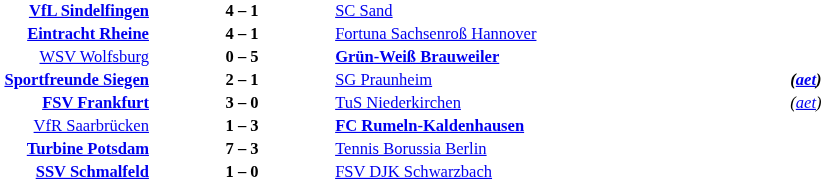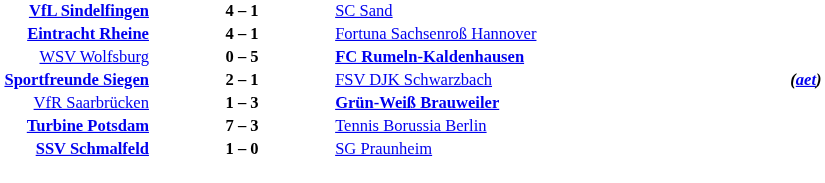 <table width=100% cellspacing=1>
 <tr>
 <th width=25%></th>
 <th width=10%></th>
 <th width=25%></th>
 <th></th>
 </tr>
 <tr style=font-size:90%>
 <td align=right><strong><a href='#'>VfL Sindelfingen</a></strong></td>
 <td align=center><strong>4 – 1</strong></td>
 <td><a href='#'>SC Sand</a></td>
 </tr>
 <tr style=font-size:90%>
 <td align=right><strong><a href='#'>Eintracht Rheine</a></strong></td>
 <td align=center><strong>4 – 1</strong></td>
 <td><a href='#'>Fortuna Sachsenroß Hannover</a></td>
 </tr>
 <tr style=font-size:90%>
 <td align=right><a href='#'>WSV Wolfsburg</a></td>
 <td align=center><strong>0 – 5</strong></td>
-<td><strong><a href='#'>Grün-Weiß Brauweiler</a></strong></td>
+<td><strong><a href='#'>FC Rumeln-Kaldenhausen</a></strong></td>
 </tr>
 <tr style=font-size:90%>
 <td align=right><strong><a href='#'>Sportfreunde Siegen</a></strong></td>
 <td align=center><strong>2 – 1</strong></td>
-<td><a href='#'>SG Praunheim</a></td>
+<td><a href='#'>FSV DJK Schwarzbach</a></td>
 <td><strong><em>(<a href='#'>aet</a>)</em></strong></td>
-</tr>
-<tr style=font-size:90%>
-<td align=right><strong><a href='#'>FSV Frankfurt</a></strong></td>
-<td align=center><strong>3 – 0</strong></td>
-<td><a href='#'>TuS Niederkirchen</a></td>
-<td><em>(<a href='#'>aet</a>)</em></td>
 </tr>
 <tr style=font-size:90%>
 <td align=right><a href='#'>VfR Saarbrücken</a></td>
 <td align=center><strong>1 – 3</strong></td>
-<td><strong><a href='#'>FC Rumeln-Kaldenhausen</a></strong></td>
+<td><strong><a href='#'>Grün-Weiß Brauweiler</a></strong></td>
 </tr>
 <tr style=font-size:90%>
 <td align=right><strong><a href='#'>Turbine Potsdam</a></strong></td>
 <td align=center><strong>7 – 3</strong></td>
 <td><a href='#'>Tennis Borussia Berlin</a></td>
 </tr>
 <tr style=font-size:90%>
 <td align=right><strong><a href='#'>SSV Schmalfeld</a></strong></td>
 <td align=center><strong>1 – 0</strong></td>
-<td><a href='#'>FSV DJK Schwarzbach</a></td>
+<td><a href='#'>SG Praunheim</a></td>
 </tr>
 </table>
